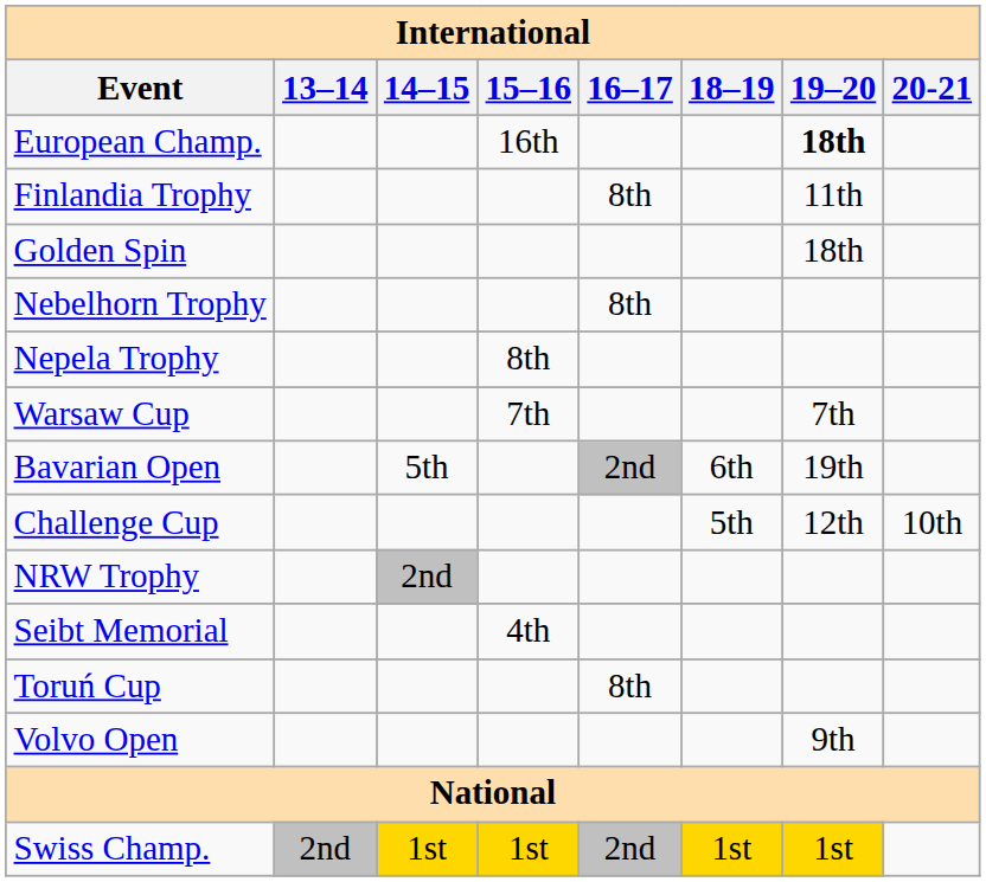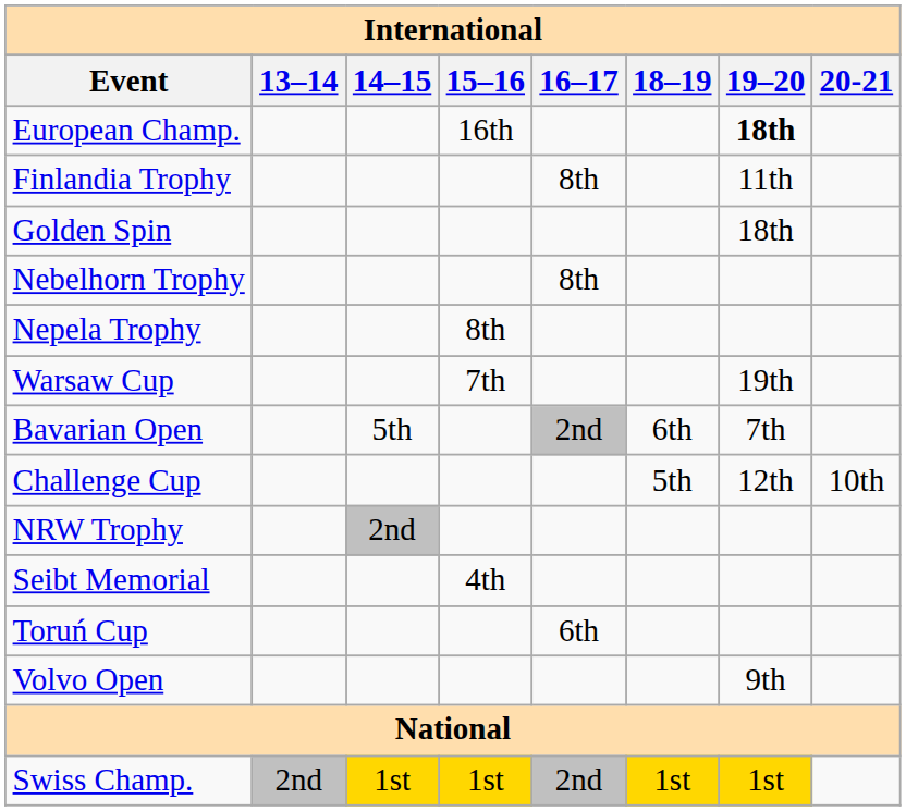 <table class="wikitable" style="text-align:center">
 <tr>
 <th style="background-color: #ffdead; " colspan=8 align=center>International</th>
 </tr>
 <tr>
 <th>Event</th>
 <th><a href='#'>13–14</a></th>
 <th><a href='#'>14–15</a></th>
 <th><a href='#'>15–16</a></th>
 <th><a href='#'>16–17</a></th>
 <th><a href='#'>18–19</a></th>
 <th><a href='#'>19–20</a></th>
 <th><a href='#'>20-21</a></th>
 </tr>
 <tr>
 <td align=left><a href='#'>European Champ.</a></td>
 <td></td>
 <td></td>
 <td>16th</td>
 <td></td>
 <td></td>
 <td><strong>18th</strong></td>
 <td></td>
 </tr>
 <tr>
 <td align=left> <a href='#'>Finlandia Trophy</a></td>
 <td></td>
 <td></td>
 <td></td>
 <td>8th</td>
 <td></td>
 <td>11th</td>
 <td></td>
 </tr>
 <tr>
 <td align=left> <a href='#'>Golden Spin</a></td>
 <td></td>
 <td></td>
 <td></td>
 <td></td>
 <td></td>
 <td>18th</td>
 <td></td>
 </tr>
 <tr>
 <td align=left> <a href='#'>Nebelhorn Trophy</a></td>
 <td></td>
 <td></td>
 <td></td>
 <td>8th</td>
 <td></td>
 <td></td>
 <td></td>
 </tr>
 <tr>
 <td align=left> <a href='#'>Nepela Trophy</a></td>
 <td></td>
 <td></td>
 <td>8th</td>
 <td></td>
 <td></td>
 <td></td>
 <td></td>
 </tr>
 <tr>
 <td align=left> <a href='#'>Warsaw Cup</a></td>
 <td></td>
 <td></td>
 <td>7th</td>
 <td></td>
 <td></td>
-<td>7th</td>
+<td>19th</td>
 <td></td>
 </tr>
 <tr>
 <td align=left><a href='#'>Bavarian Open</a></td>
 <td></td>
 <td>5th</td>
 <td></td>
 <td bgcolor=silver>2nd</td>
 <td>6th</td>
-<td>19th</td>
+<td>7th</td>
 <td></td>
 </tr>
 <tr>
 <td align=left><a href='#'>Challenge Cup</a></td>
 <td></td>
 <td></td>
 <td></td>
 <td></td>
 <td>5th</td>
 <td>12th</td>
 <td>10th</td>
 </tr>
 <tr>
 <td align=left><a href='#'>NRW Trophy</a></td>
 <td></td>
 <td bgcolor=silver>2nd</td>
 <td></td>
 <td></td>
 <td></td>
 <td></td>
 <td></td>
 </tr>
 <tr>
 <td align=left><a href='#'>Seibt Memorial</a></td>
 <td></td>
 <td></td>
 <td>4th</td>
 <td></td>
 <td></td>
 <td></td>
 <td></td>
 </tr>
 <tr>
 <td align=left><a href='#'>Toruń Cup</a></td>
 <td></td>
 <td></td>
 <td></td>
-<td>8th</td>
+<td>6th</td>
 <td></td>
 <td></td>
 <td></td>
 </tr>
 <tr>
 <td align=left><a href='#'>Volvo Open</a></td>
 <td></td>
 <td></td>
 <td></td>
 <td></td>
 <td></td>
 <td>9th</td>
 <td></td>
 </tr>
 <tr>
 <th style="background-color: #ffdead; " colspan=8 align=center>National</th>
 </tr>
 <tr>
 <td align=left><a href='#'>Swiss Champ.</a></td>
 <td bgcolor=silver>2nd</td>
 <td bgcolor=gold>1st</td>
 <td bgcolor=gold>1st</td>
 <td bgcolor=silver>2nd</td>
 <td bgcolor=gold>1st</td>
 <td bgcolor=gold>1st</td>
 <td></td>
 </tr>
 </table>
